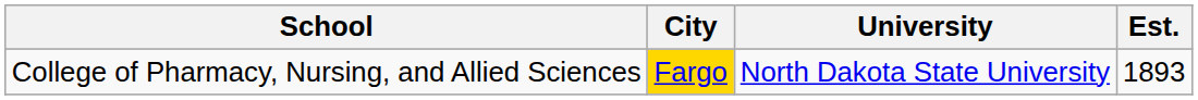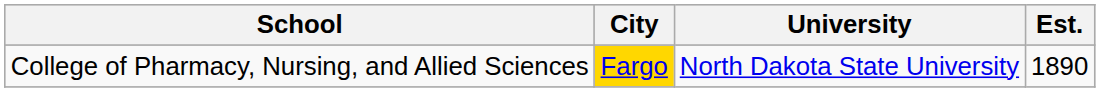 <table class="wikitable sortable">
 <tr>
 <th scope="col">School</th>
 <th scope="col">City</th>
 <th scope="col">University</th>
 <th scope="col">Est.</th>
 </tr>
 <tr>
 <td>College of Pharmacy, Nursing, and Allied Sciences</td>
 <td style="background: gold;"><a href='#'>Fargo</a></td>
 <td><a href='#'>North Dakota State University</a></td>
-<td>1893</td>
+<td>1890</td>
 </tr>
 </table>
